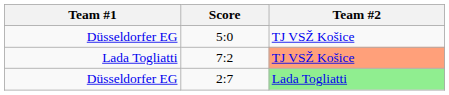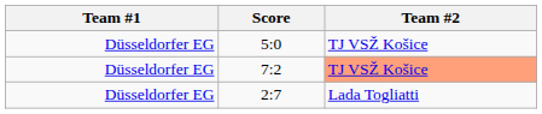 <table class="wikitable" style="text-align: center;">
 <tr>
 <th width=22%>Team #1</th>
 <th width=11%>Score</th>
 <th width=22%>Team #2</th>
 </tr>
 <tr>
 <td style="text-align: right;"><a href='#'>Düsseldorfer EG</a> </td>
 <td>5:0</td>
 <td style="text-align: left;"> <a href='#'>TJ VSŽ Košice</a></td>
 </tr>
 <tr>
-<td style="text-align: right;"><a href='#'>Lada Togliatti</a> </td>
+<td style="text-align: right;"><a href='#'>Düsseldorfer EG</a> </td>
 <td>7:2</td>
 <td style="background: lightsalmon; text-align: left;"> <a href='#'>TJ VSŽ Košice</a></td>
 </tr>
 <tr>
 <td style="text-align: right;"><a href='#'>Düsseldorfer EG</a> </td>
 <td>2:7</td>
-<td style="background: lightgreen; text-align: left;"> <a href='#'>Lada Togliatti</a></td>
+<td style="text-align: left;"> <a href='#'>Lada Togliatti</a></td>
 </tr>
 </table>
